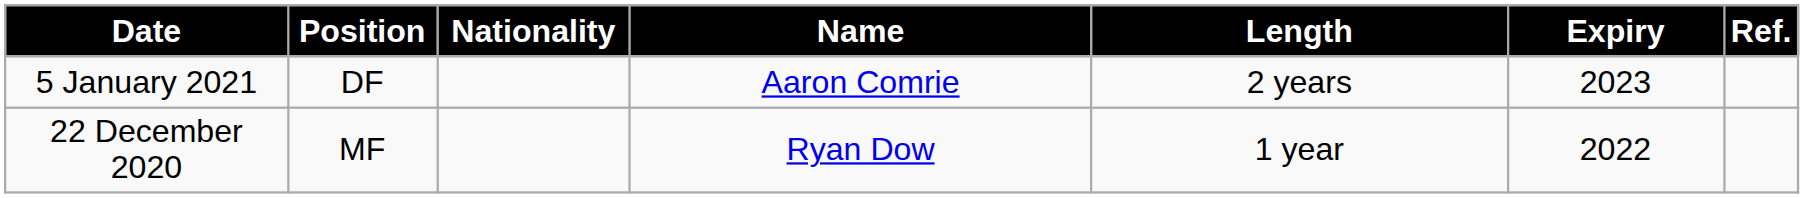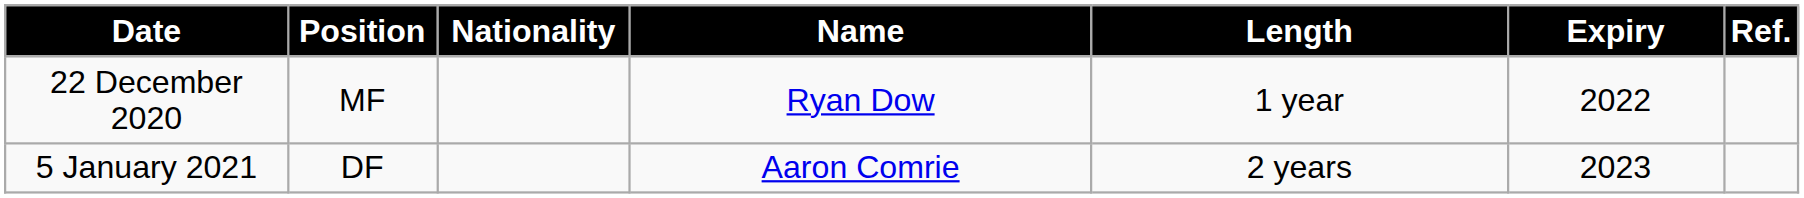 <table class="wikitable"  style="text-align:center; font-size:90%; ">
 <tr>
 <th style="background:#000000; color:white; width:120px;">Date</th>
 <th style="background:#000000; color:white; width:60px;">Position</th>
 <th style="background:#000000; color:white; width:80px;">Nationality</th>
 <th style="background:#000000; color:white; width:200px;">Name</th>
 <th style="background:#000000; color:white; width:180px;">Length</th>
 <th style="background:#000000; color:white; width:90px;">Expiry</th>
 <th style="background:#000000; color:white; width:25px;">Ref.</th>
 </tr>
 <tr>
+<td>22 December 2020</td>
+<td>MF</td>
+<td></td>
+<td><a href='#'>Ryan Dow</a></td>
+<td>1 year</td>
+<td>2022</td>
+<td></td>
+</tr>
+<tr>
 <td>5 January 2021</td>
 <td>DF</td>
 <td></td>
 <td><a href='#'>Aaron Comrie</a></td>
 <td>2 years</td>
 <td>2023</td>
 <td></td>
 </tr>
-<tr>
-<td>22 December 2020</td>
-<td>MF</td>
-<td></td>
-<td><a href='#'>Ryan Dow</a></td>
-<td>1 year</td>
-<td>2022</td>
-<td></td>
-</tr>
 </table>
